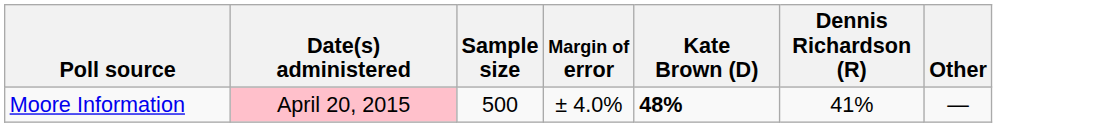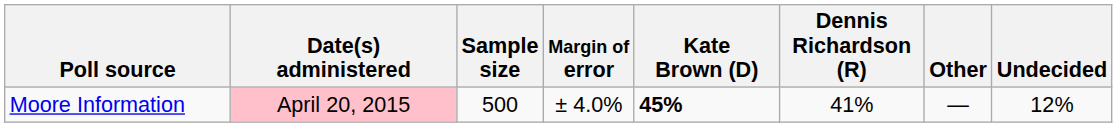 <table class="wikitable">
 <tr valign= bottom>
 <th style="width:160px;">Poll source</th>
 <th style="width:160px;">Date(s)<br>administered</th>
 <th class=small>Sample<br>size</th>
 <th><small>Margin of</small><br>error</th>
 <th style="width:100px;">Kate<br>Brown (D)</th>
 <th style="width:100px;">Dennis<br>Richardson (R)</th>
 <th>Other</th>
+<th>Undecided</th>
 </tr>
 <tr>
 <td><a href='#'>Moore Information</a></td>
 <td align=center style="background: pink;">April 20, 2015</td>
 <td align=center>500</td>
 <td align=center>± 4.0%</td>
-<td><strong>48%</strong></td>
+<td><strong>45%</strong></td>
 <td align=center>41%</td>
 <td align=center>—</td>
+<td align=center>12%</td>
 </tr>
 </table>
